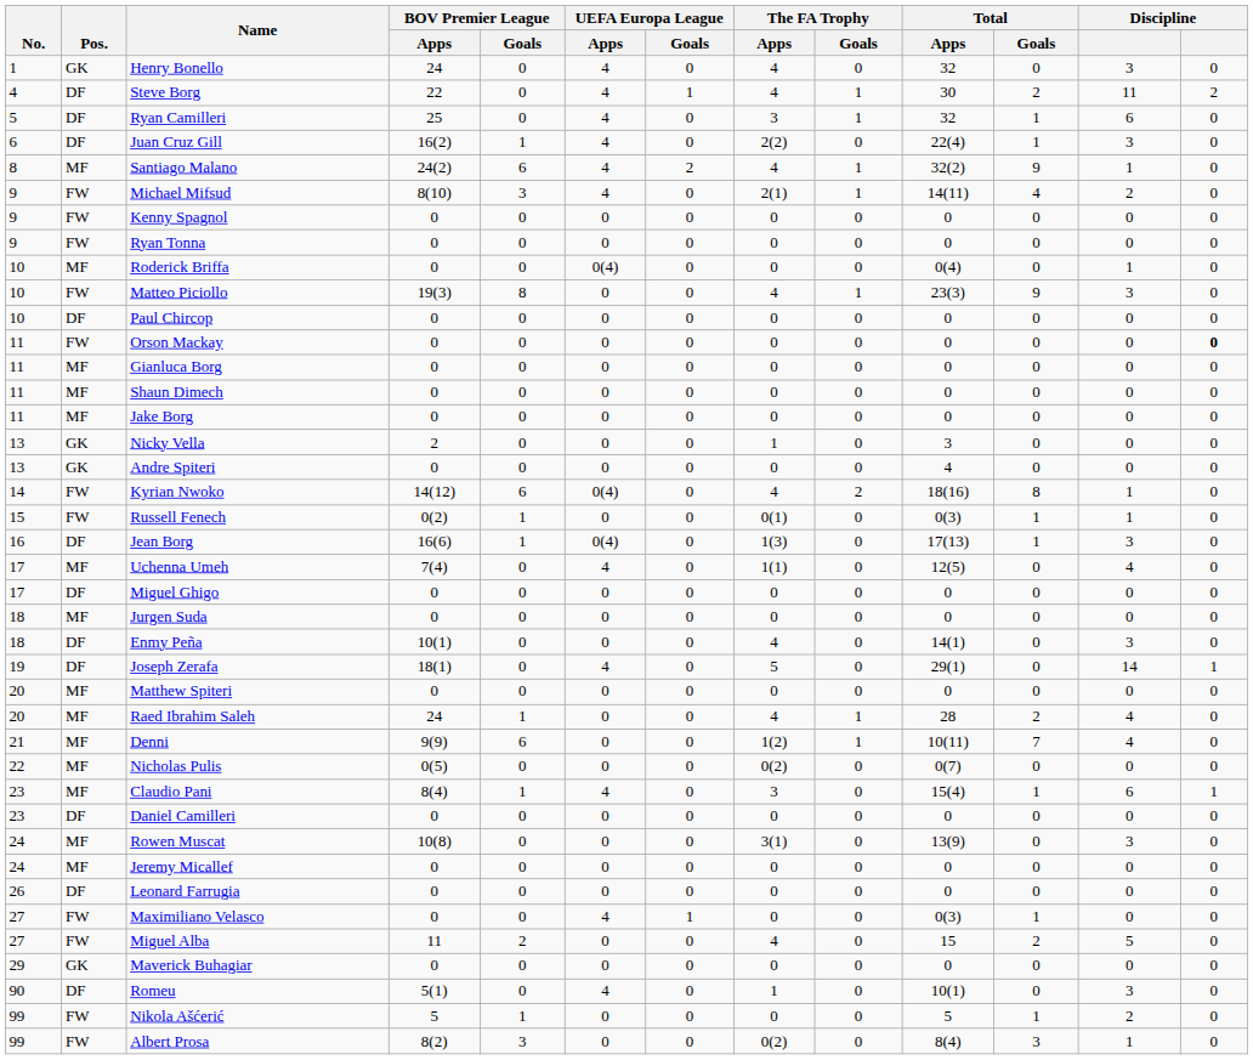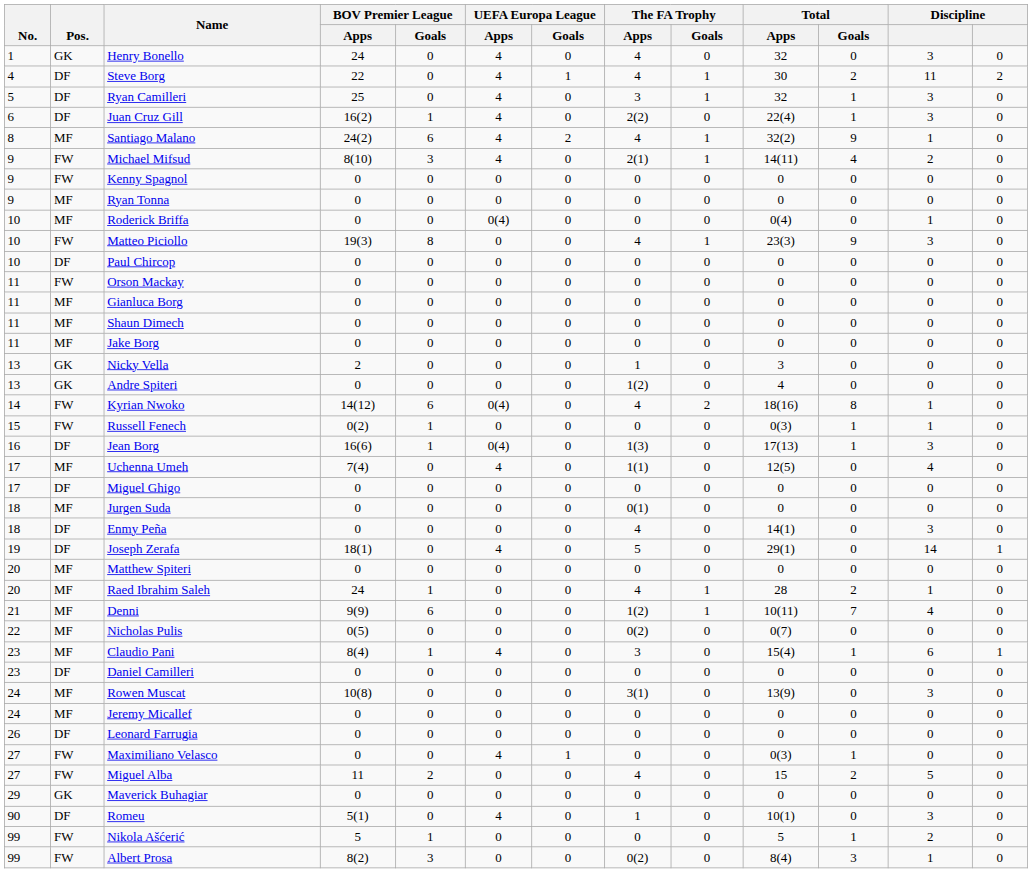 <table class="wikitable sortable alternance" style="text-align:center;width:100%">
 <tr>
 <th rowspan="2" valign="bottom">No.</th>
 <th rowspan="2" valign="bottom">Pos.</th>
 <th rowspan="2">Name</th>
 <th colspan="2" width="85">BOV Premier League</th>
 <th colspan="2" width="85">UEFA Europa League</th>
 <th colspan="2" width="85">The FA Trophy</th>
 <th colspan="2" width="85">Total</th>
 <th colspan="2" width="85">Discipline</th>
 </tr>
 <tr>
 <th>Apps</th>
 <th>Goals</th>
 <th>Apps</th>
 <th>Goals</th>
 <th>Apps</th>
 <th>Goals</th>
 <th>Apps</th>
 <th>Goals</th>
 <th></th>
 <th></th>
 </tr>
 <tr>
 <td align="left">1</td>
 <td align="left">GK</td>
 <td align="left"> <a href='#'>Henry Bonello</a></td>
 <td>24</td>
 <td>0</td>
 <td>4</td>
 <td>0</td>
 <td>4</td>
 <td>0</td>
 <td>32</td>
 <td>0</td>
 <td>3</td>
 <td>0</td>
 </tr>
 <tr>
 <td align="left">4</td>
 <td align="left">DF</td>
 <td align="left"> <a href='#'>Steve Borg</a></td>
 <td>22</td>
 <td>0</td>
 <td>4</td>
 <td>1</td>
 <td>4</td>
 <td>1</td>
 <td>30</td>
 <td>2</td>
 <td>11</td>
 <td>2</td>
 </tr>
 <tr>
 <td align="left">5</td>
 <td align="left">DF</td>
 <td align="left"> <a href='#'>Ryan Camilleri</a></td>
 <td>25</td>
 <td>0</td>
 <td>4</td>
 <td>0</td>
 <td>3</td>
 <td>1</td>
 <td>32</td>
 <td>1</td>
-<td>6</td>
+<td>3</td>
 <td>0</td>
 </tr>
 <tr>
 <td align="left">6</td>
 <td align="left">DF</td>
 <td align="left"> <a href='#'>Juan Cruz Gill</a></td>
 <td>16(2)</td>
 <td>1</td>
 <td>4</td>
 <td>0</td>
 <td>2(2)</td>
 <td>0</td>
 <td>22(4)</td>
 <td>1</td>
 <td>3</td>
 <td>0</td>
 </tr>
 <tr>
 <td align="left">8</td>
 <td align="left">MF</td>
 <td align="left"> <a href='#'>Santiago Malano</a></td>
 <td>24(2)</td>
 <td>6</td>
 <td>4</td>
 <td>2</td>
 <td>4</td>
 <td>1</td>
 <td>32(2)</td>
 <td>9</td>
 <td>1</td>
 <td>0</td>
 </tr>
 <tr>
 <td align="left">9</td>
 <td align="left">FW</td>
 <td align="left"> <a href='#'>Michael Mifsud</a></td>
 <td>8(10)</td>
 <td>3</td>
 <td>4</td>
 <td>0</td>
 <td>2(1)</td>
 <td>1</td>
 <td>14(11)</td>
 <td>4</td>
 <td>2</td>
 <td>0</td>
 </tr>
 <tr>
 <td align="left">9</td>
 <td align="left">FW</td>
 <td align="left"> <a href='#'>Kenny Spagnol</a></td>
 <td>0</td>
 <td>0</td>
 <td>0</td>
 <td>0</td>
 <td>0</td>
 <td>0</td>
 <td>0</td>
 <td>0</td>
 <td>0</td>
 <td>0</td>
 </tr>
 <tr>
 <td align="left">9</td>
-<td align="left">FW</td>
+<td align="left">MF</td>
 <td align="left"> <a href='#'>Ryan Tonna</a></td>
 <td>0</td>
 <td>0</td>
 <td>0</td>
 <td>0</td>
 <td>0</td>
 <td>0</td>
 <td>0</td>
 <td>0</td>
 <td>0</td>
 <td>0</td>
 </tr>
 <tr>
 <td align="left">10</td>
 <td align="left">MF</td>
 <td align="left"> <a href='#'>Roderick Briffa</a></td>
 <td>0</td>
 <td>0</td>
 <td>0(4)</td>
 <td>0</td>
 <td>0</td>
 <td>0</td>
 <td>0(4)</td>
 <td>0</td>
 <td>1</td>
 <td>0</td>
 </tr>
 <tr>
 <td align="left">10</td>
 <td align="left">FW</td>
 <td align="left"> <a href='#'>Matteo Piciollo</a></td>
 <td>19(3)</td>
 <td>8</td>
 <td>0</td>
 <td>0</td>
 <td>4</td>
 <td>1</td>
 <td>23(3)</td>
 <td>9</td>
 <td>3</td>
 <td>0</td>
 </tr>
 <tr>
 <td align="left">10</td>
 <td align="left">DF</td>
 <td align="left"> <a href='#'>Paul Chircop</a></td>
 <td>0</td>
 <td>0</td>
 <td>0</td>
 <td>0</td>
 <td>0</td>
 <td>0</td>
 <td>0</td>
 <td>0</td>
 <td>0</td>
 <td>0</td>
 </tr>
 <tr>
 <td align="left">11</td>
 <td align="left">FW</td>
 <td align="left"> <a href='#'>Orson Mackay</a></td>
 <td>0</td>
 <td>0</td>
 <td>0</td>
 <td>0</td>
 <td>0</td>
 <td>0</td>
 <td>0</td>
 <td>0</td>
 <td>0</td>
-<td><strong>0</strong></td>
+<td>0</td>
 </tr>
 <tr>
 <td align="left">11</td>
 <td align="left">MF</td>
 <td align="left"> <a href='#'>Gianluca Borg</a></td>
 <td>0</td>
 <td>0</td>
 <td>0</td>
 <td>0</td>
 <td>0</td>
 <td>0</td>
 <td>0</td>
 <td>0</td>
 <td>0</td>
 <td>0</td>
 </tr>
 <tr>
 <td align="left">11</td>
 <td align="left">MF</td>
 <td align="left"> <a href='#'>Shaun Dimech</a></td>
 <td>0</td>
 <td>0</td>
 <td>0</td>
 <td>0</td>
 <td>0</td>
 <td>0</td>
 <td>0</td>
 <td>0</td>
 <td>0</td>
 <td>0</td>
 </tr>
 <tr>
 <td align="left">11</td>
 <td align="left">MF</td>
 <td align="left"> <a href='#'>Jake Borg</a></td>
 <td>0</td>
 <td>0</td>
 <td>0</td>
 <td>0</td>
 <td>0</td>
 <td>0</td>
 <td>0</td>
 <td>0</td>
 <td>0</td>
 <td>0</td>
 </tr>
 <tr>
 <td align="left">13</td>
 <td align="left">GK</td>
 <td align="left"> <a href='#'>Nicky Vella</a></td>
 <td>2</td>
 <td>0</td>
 <td>0</td>
 <td>0</td>
 <td>1</td>
 <td>0</td>
 <td>3</td>
 <td>0</td>
 <td>0</td>
 <td>0</td>
 </tr>
 <tr>
 <td align="left">13</td>
 <td align="left">GK</td>
 <td align="left"> <a href='#'>Andre Spiteri</a></td>
 <td>0</td>
 <td>0</td>
 <td>0</td>
 <td>0</td>
-<td>0</td>
+<td>1(2)</td>
 <td>0</td>
 <td>4</td>
 <td>0</td>
 <td>0</td>
 <td>0</td>
 </tr>
 <tr>
 <td align="left">14</td>
 <td align="left">FW</td>
 <td align="left"> <a href='#'>Kyrian Nwoko</a></td>
 <td>14(12)</td>
 <td>6</td>
 <td>0(4)</td>
 <td>0</td>
 <td>4</td>
 <td>2</td>
 <td>18(16)</td>
 <td>8</td>
 <td>1</td>
 <td>0</td>
 </tr>
 <tr>
 <td align="left">15</td>
 <td align="left">FW</td>
 <td align="left"> <a href='#'>Russell Fenech</a></td>
 <td>0(2)</td>
 <td>1</td>
 <td>0</td>
 <td>0</td>
-<td>0(1)</td>
+<td>0</td>
 <td>0</td>
 <td>0(3)</td>
 <td>1</td>
 <td>1</td>
 <td>0</td>
 </tr>
 <tr>
 <td align="left">16</td>
 <td align="left">DF</td>
 <td align="left"> <a href='#'>Jean Borg</a></td>
 <td>16(6)</td>
 <td>1</td>
 <td>0(4)</td>
 <td>0</td>
 <td>1(3)</td>
 <td>0</td>
 <td>17(13)</td>
 <td>1</td>
 <td>3</td>
 <td>0</td>
 </tr>
 <tr>
 <td align="left">17</td>
 <td align="left">MF</td>
 <td align="left"> <a href='#'>Uchenna Umeh</a></td>
 <td>7(4)</td>
 <td>0</td>
 <td>4</td>
 <td>0</td>
 <td>1(1)</td>
 <td>0</td>
 <td>12(5)</td>
 <td>0</td>
 <td>4</td>
 <td>0</td>
 </tr>
 <tr>
 <td align="left">17</td>
 <td align="left">DF</td>
 <td align="left"> <a href='#'>Miguel Ghigo</a></td>
 <td>0</td>
 <td>0</td>
 <td>0</td>
 <td>0</td>
 <td>0</td>
 <td>0</td>
 <td>0</td>
 <td>0</td>
 <td>0</td>
 <td>0</td>
 </tr>
 <tr>
 <td align="left">18</td>
 <td align="left">MF</td>
 <td align="left"> <a href='#'>Jurgen Suda</a></td>
 <td>0</td>
 <td>0</td>
 <td>0</td>
 <td>0</td>
-<td>0</td>
+<td>0(1)</td>
 <td>0</td>
 <td>0</td>
 <td>0</td>
 <td>0</td>
 <td>0</td>
 </tr>
 <tr>
 <td align="left">18</td>
 <td align="left">DF</td>
 <td align="left"> <a href='#'>Enmy Peña</a></td>
-<td>10(1)</td>
+<td>0</td>
 <td>0</td>
 <td>0</td>
 <td>0</td>
 <td>4</td>
 <td>0</td>
 <td>14(1)</td>
 <td>0</td>
 <td>3</td>
 <td>0</td>
 </tr>
 <tr>
 <td align="left">19</td>
 <td align="left">DF</td>
 <td align="left"> <a href='#'>Joseph Zerafa</a></td>
 <td>18(1)</td>
 <td>0</td>
 <td>4</td>
 <td>0</td>
 <td>5</td>
 <td>0</td>
 <td>29(1)</td>
 <td>0</td>
 <td>14</td>
 <td>1</td>
 </tr>
 <tr>
 <td align="left">20</td>
 <td align="left">MF</td>
 <td align="left"> <a href='#'>Matthew Spiteri</a></td>
 <td>0</td>
 <td>0</td>
 <td>0</td>
 <td>0</td>
 <td>0</td>
 <td>0</td>
 <td>0</td>
 <td>0</td>
 <td>0</td>
 <td>0</td>
 </tr>
 <tr>
 <td align="left">20</td>
 <td align="left">MF</td>
 <td align="left"> <a href='#'>Raed Ibrahim Saleh</a></td>
 <td>24</td>
 <td>1</td>
 <td>0</td>
 <td>0</td>
 <td>4</td>
 <td>1</td>
 <td>28</td>
 <td>2</td>
-<td>4</td>
+<td>1</td>
 <td>0</td>
 </tr>
 <tr>
 <td align="left">21</td>
 <td align="left">MF</td>
 <td align="left"> <a href='#'>Denni</a></td>
 <td>9(9)</td>
 <td>6</td>
 <td>0</td>
 <td>0</td>
 <td>1(2)</td>
 <td>1</td>
 <td>10(11)</td>
 <td>7</td>
 <td>4</td>
 <td>0</td>
 </tr>
 <tr>
 <td align="left">22</td>
 <td align="left">MF</td>
 <td align="left"> <a href='#'>Nicholas Pulis</a></td>
 <td>0(5)</td>
 <td>0</td>
 <td>0</td>
 <td>0</td>
 <td>0(2)</td>
 <td>0</td>
 <td>0(7)</td>
 <td>0</td>
 <td>0</td>
 <td>0</td>
 </tr>
 <tr>
 <td align="left">23</td>
 <td align="left">MF</td>
 <td align="left"> <a href='#'>Claudio Pani</a></td>
 <td>8(4)</td>
 <td>1</td>
 <td>4</td>
 <td>0</td>
 <td>3</td>
 <td>0</td>
 <td>15(4)</td>
 <td>1</td>
 <td>6</td>
 <td>1</td>
 </tr>
 <tr>
 <td align="left">23</td>
 <td align="left">DF</td>
 <td align="left"> <a href='#'>Daniel Camilleri</a></td>
 <td>0</td>
 <td>0</td>
 <td>0</td>
 <td>0</td>
 <td>0</td>
 <td>0</td>
 <td>0</td>
 <td>0</td>
 <td>0</td>
 <td>0</td>
 </tr>
 <tr>
 <td align="left">24</td>
 <td align="left">MF</td>
 <td align="left"> <a href='#'>Rowen Muscat</a></td>
 <td>10(8)</td>
 <td>0</td>
 <td>0</td>
 <td>0</td>
 <td>3(1)</td>
 <td>0</td>
 <td>13(9)</td>
 <td>0</td>
 <td>3</td>
 <td>0</td>
 </tr>
 <tr>
 <td align="left">24</td>
 <td align="left">MF</td>
 <td align="left"> <a href='#'>Jeremy Micallef</a></td>
 <td>0</td>
 <td>0</td>
 <td>0</td>
 <td>0</td>
 <td>0</td>
 <td>0</td>
 <td>0</td>
 <td>0</td>
 <td>0</td>
 <td>0</td>
 </tr>
 <tr>
 <td align="left">26</td>
 <td align="left">DF</td>
 <td align="left"> <a href='#'>Leonard Farrugia</a></td>
 <td>0</td>
 <td>0</td>
 <td>0</td>
 <td>0</td>
 <td>0</td>
 <td>0</td>
 <td>0</td>
 <td>0</td>
 <td>0</td>
 <td>0</td>
 </tr>
 <tr>
 <td align="left">27</td>
 <td align="left">FW</td>
 <td align="left"> <a href='#'>Maximiliano Velasco</a></td>
 <td>0</td>
 <td>0</td>
 <td>4</td>
 <td>1</td>
 <td>0</td>
 <td>0</td>
 <td>0(3)</td>
 <td>1</td>
 <td>0</td>
 <td>0</td>
 </tr>
 <tr>
 <td align="left">27</td>
 <td align="left">FW</td>
 <td align="left"> <a href='#'>Miguel Alba</a></td>
 <td>11</td>
 <td>2</td>
 <td>0</td>
 <td>0</td>
 <td>4</td>
 <td>0</td>
 <td>15</td>
 <td>2</td>
 <td>5</td>
 <td>0</td>
 </tr>
 <tr>
 <td align="left">29</td>
 <td align="left">GK</td>
 <td align="left"> <a href='#'>Maverick Buhagiar</a></td>
 <td>0</td>
 <td>0</td>
 <td>0</td>
 <td>0</td>
 <td>0</td>
 <td>0</td>
 <td>0</td>
 <td>0</td>
 <td>0</td>
 <td>0</td>
 </tr>
 <tr>
 <td align="left">90</td>
 <td align="left">DF</td>
 <td align="left"> <a href='#'>Romeu</a></td>
 <td>5(1)</td>
 <td>0</td>
 <td>4</td>
 <td>0</td>
 <td>1</td>
 <td>0</td>
 <td>10(1)</td>
 <td>0</td>
 <td>3</td>
 <td>0</td>
 </tr>
 <tr>
 <td align="left">99</td>
 <td align="left">FW</td>
 <td align="left"> <a href='#'>Nikola Ašćerić</a></td>
 <td>5</td>
 <td>1</td>
 <td>0</td>
 <td>0</td>
 <td>0</td>
 <td>0</td>
 <td>5</td>
 <td>1</td>
 <td>2</td>
 <td>0</td>
 </tr>
 <tr>
 <td align="left">99</td>
 <td align="left">FW</td>
 <td align="left"> <a href='#'>Albert Prosa</a></td>
 <td>8(2)</td>
 <td>3</td>
 <td>0</td>
 <td>0</td>
 <td>0(2)</td>
 <td>0</td>
 <td>8(4)</td>
 <td>3</td>
 <td>1</td>
 <td>0</td>
 </tr>
 </table>
